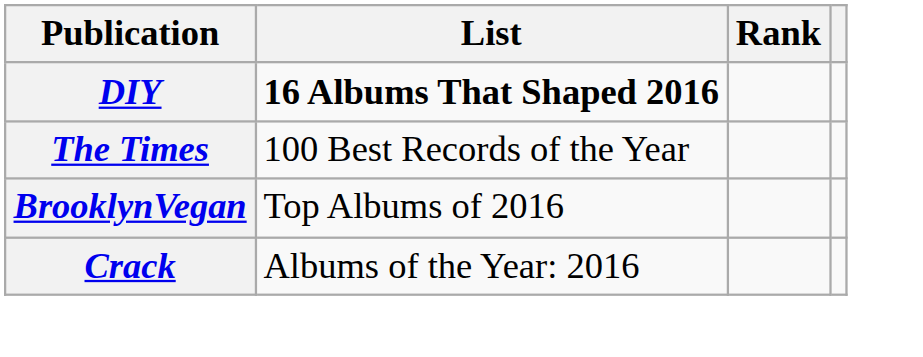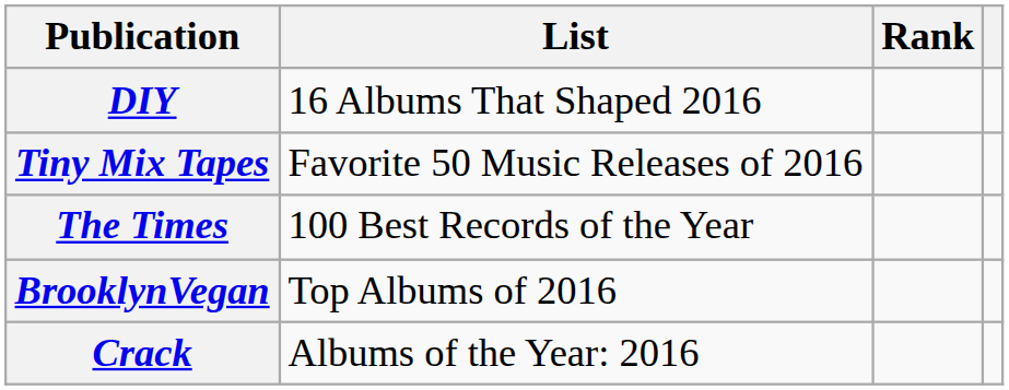 <table class="wikitable sortable plainrowheaders" style="border:none; margin:0;">
 <tr>
 <th scope="col">Publication</th>
 <th scope="col" class="unsortable">List</th>
 <th scope="col" data-sort-type="number">Rank</th>
 <th scope="col" class="unsortable"></th>
 </tr>
 <tr>
 <th scope="row"><em><a href='#'>DIY</a></em></th>
-<td><strong>16 Albums That Shaped 2016</strong></td>
+<td>16 Albums That Shaped 2016</td>
+<td></td>
+<td></td>
+</tr>
+<tr>
+<th scope="row"><em><a href='#'>Tiny Mix Tapes</a></em></th>
+<td>Favorite 50 Music Releases of 2016</td>
 <td></td>
 <td></td>
 </tr>
 <tr>
 <th scope="row"><em><a href='#'>The Times</a></em></th>
 <td>100 Best Records of the Year</td>
 <td></td>
 <td></td>
 </tr>
 <tr>
 <th scope="row"><em><a href='#'>BrooklynVegan</a></em></th>
 <td>Top Albums of 2016</td>
 <td></td>
 <td></td>
 </tr>
 <tr>
 <th scope="row"><em><a href='#'>Crack</a></em></th>
 <td>Albums of the Year: 2016</td>
 <td></td>
 <td></td>
 </tr>
 <tr>
 </tr>
 </table>
